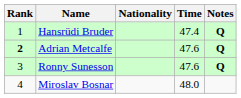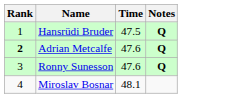 <table class="wikitable sortable" style="text-align:center">
 <tr>
 <th>Rank</th>
 <th>Name</th>
-<th>Nationality</th>
 <th>Time</th>
 <th>Notes</th>
 </tr>
 <tr bgcolor=ccffcc>
 <td>1</td>
 <td align=left><a href='#'>Hansrüdi Bruder</a></td>
-<td align=left></td>
-<td>47.4</td>
+<td>47.5</td>
 <td><strong>Q</strong></td>
 </tr>
 <tr bgcolor=ccffcc>
 <td><strong>2</strong></td>
 <td align=left><a href='#'>Adrian Metcalfe</a></td>
-<td align=left></td>
 <td>47.6</td>
 <td><strong>Q</strong></td>
 </tr>
 <tr bgcolor=ccffcc>
 <td>3</td>
 <td align=left><a href='#'>Ronny Sunesson</a></td>
-<td align=left></td>
 <td>47.6</td>
 <td><strong>Q</strong></td>
 </tr>
 <tr>
 <td>4</td>
 <td align=left><a href='#'>Miroslav Bosnar</a></td>
-<td align=left></td>
-<td>48.0</td>
+<td>48.1</td>
 <td></td>
 </tr>
 </table>
